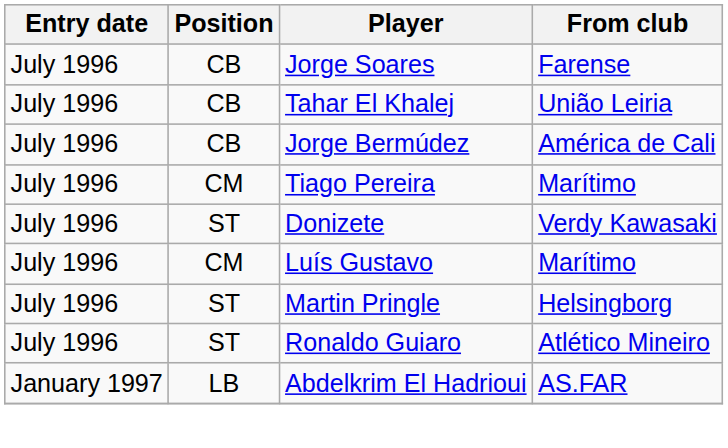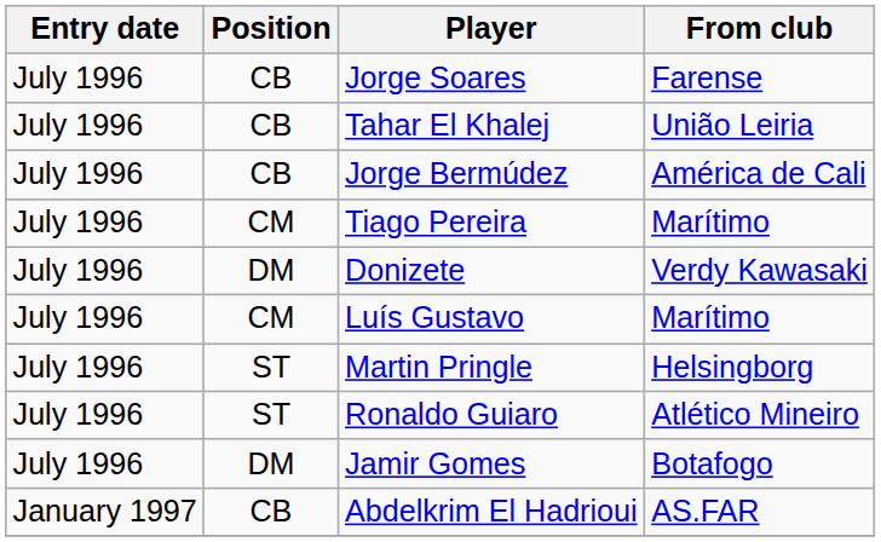 <table class="wikitable">
 <tr>
 <th>Entry date</th>
 <th>Position</th>
 <th>Player</th>
 <th>From club</th>
 </tr>
 <tr>
 <td>July 1996</td>
 <td style="text-align:center;">CB</td>
 <td style="text-align:left;"><a href='#'>Jorge Soares</a></td>
 <td style="text-align:left;"><a href='#'>Farense</a></td>
 </tr>
 <tr>
 <td>July 1996</td>
 <td style="text-align:center;">CB</td>
 <td style="text-align:left;"><a href='#'>Tahar El Khalej</a></td>
 <td style="text-align:left;"><a href='#'>União Leiria</a></td>
 </tr>
 <tr>
 <td>July 1996</td>
 <td style="text-align:center;">CB</td>
 <td style="text-align:left;"><a href='#'>Jorge Bermúdez</a></td>
 <td style="text-align:left;"><a href='#'>América de Cali</a></td>
 </tr>
 <tr>
 <td>July 1996</td>
 <td style="text-align:center;">CM</td>
 <td style="text-align:left;"><a href='#'>Tiago Pereira</a></td>
 <td style="text-align:left;"><a href='#'>Marítimo</a></td>
 </tr>
 <tr>
 <td>July 1996</td>
-<td style="text-align:center;">ST</td>
+<td style="text-align:center;">DM</td>
 <td style="text-align:left;"><a href='#'>Donizete</a></td>
 <td style="text-align:left;"><a href='#'>Verdy Kawasaki</a></td>
 </tr>
 <tr>
 <td>July 1996</td>
 <td style="text-align:center;">CM</td>
 <td style="text-align:left;"><a href='#'>Luís Gustavo</a></td>
 <td style="text-align:left;"><a href='#'>Marítimo</a></td>
 </tr>
 <tr>
 <td>July 1996</td>
 <td style="text-align:center;">ST</td>
 <td style="text-align:left;"><a href='#'>Martin Pringle</a></td>
 <td style="text-align:left;"><a href='#'>Helsingborg</a></td>
 </tr>
 <tr>
 <td>July 1996</td>
 <td style="text-align:center;">ST</td>
 <td style="text-align:left;"><a href='#'>Ronaldo Guiaro</a></td>
 <td style="text-align:left;"><a href='#'>Atlético Mineiro</a></td>
 </tr>
 <tr>
+<td>July 1996</td>
+<td style="text-align:center;">DM</td>
+<td style="text-align:left;"><a href='#'>Jamir Gomes</a></td>
+<td style="text-align:left;"><a href='#'>Botafogo</a></td>
+</tr>
+<tr>
 <td>January 1997</td>
-<td style="text-align:center;">LB</td>
+<td style="text-align:center;">CB</td>
 <td style="text-align:left;"><a href='#'>Abdelkrim El Hadrioui</a></td>
 <td style="text-align:left;"><a href='#'>AS.FAR</a></td>
 </tr>
 <tr>
 </tr>
 </table>
